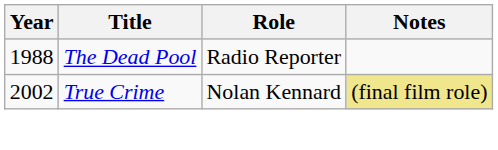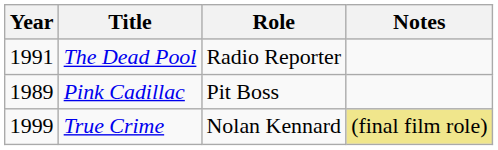 <table class="wikitable">
 <tr>
 <th>Year</th>
 <th>Title</th>
 <th>Role</th>
 <th>Notes</th>
 </tr>
 <tr>
-<td>1988</td>
+<td>1991</td>
 <td><em><a href='#'>The Dead Pool</a></em></td>
 <td>Radio Reporter</td>
 <td></td>
 </tr>
 <tr>
-<td>2002</td>
+<td>1989</td>
+<td><em><a href='#'>Pink Cadillac</a></em></td>
+<td>Pit Boss</td>
+<td></td>
+</tr>
+<tr>
+<td>1999</td>
 <td><em><a href='#'>True Crime</a></em></td>
 <td>Nolan Kennard</td>
 <td style="background: khaki;">(final film role)</td>
 </tr>
 </table>
